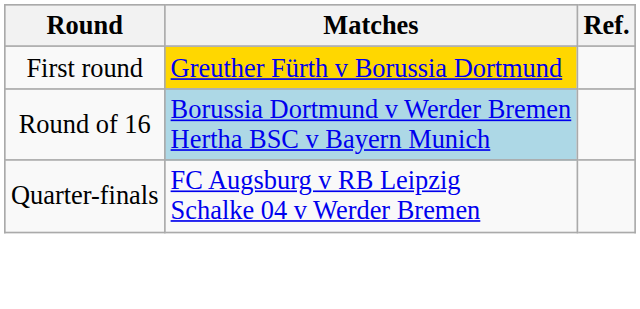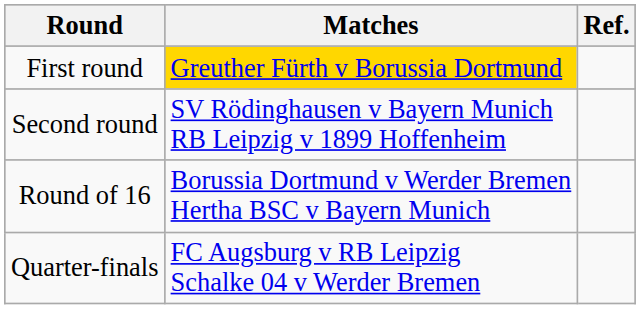 <table class="wikitable">
 <tr>
 <th>Round</th>
 <th>Matches</th>
 <th>Ref.</th>
 </tr>
 <tr>
 <td style="text-align:center">First round</td>
 <td style="background: gold;"><a href='#'>Greuther Fürth v Borussia Dortmund</a></td>
 <td style="text-align:center"></td>
 </tr>
 <tr>
+<td style="text-align:center">Second round</td>
+<td><a href='#'>SV Rödinghausen v Bayern Munich</a><br><a href='#'>RB Leipzig v 1899 Hoffenheim</a></td>
+<td style="text-align:center"></td>
+</tr>
+<tr>
 <td style="text-align:center">Round of 16</td>
-<td style="background: lightblue;"><a href='#'>Borussia Dortmund v Werder Bremen</a><br><a href='#'>Hertha BSC v Bayern Munich</a></td>
+<td><a href='#'>Borussia Dortmund v Werder Bremen</a><br><a href='#'>Hertha BSC v Bayern Munich</a></td>
 <td style="text-align:center"></td>
 </tr>
 <tr>
 <td style="text-align:center">Quarter-finals</td>
 <td><a href='#'>FC Augsburg v RB Leipzig</a><br><a href='#'>Schalke 04 v Werder Bremen</a></td>
 <td style="text-align:center"></td>
 </tr>
 </table>
